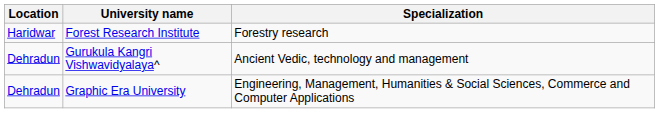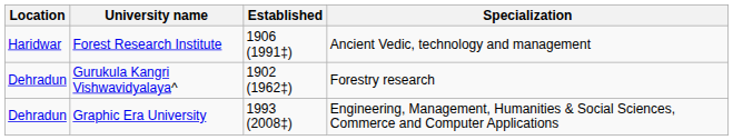 <table class="wikitable">
 <tr>
 <th>Location</th>
 <th>University name</th>
+<th>Established</th>
 <th>Specialization</th>
 </tr>
 <tr>
 <td><a href='#'>Haridwar</a></td>
 <td><a href='#'>Forest Research Institute</a></td>
+<td>1906 (1991‡)</td>
+<td>Ancient Vedic, technology and management</td>
+</tr>
+<tr>
+<td><a href='#'>Dehradun</a></td>
+<td><a href='#'>Gurukula Kangri Vishwavidyalaya</a>^</td>
+<td>1902 (1962‡)</td>
 <td>Forestry research</td>
 </tr>
 <tr>
 <td><a href='#'>Dehradun</a></td>
-<td><a href='#'>Gurukula Kangri Vishwavidyalaya</a>^</td>
-<td>Ancient Vedic, technology and management</td>
-</tr>
-<tr>
-<td><a href='#'>Dehradun</a></td>
 <td><a href='#'>Graphic Era University</a></td>
+<td>1993 (2008‡)</td>
 <td>Engineering, Management, Humanities & Social Sciences, Commerce and Computer Applications</td>
 </tr>
 </table>
